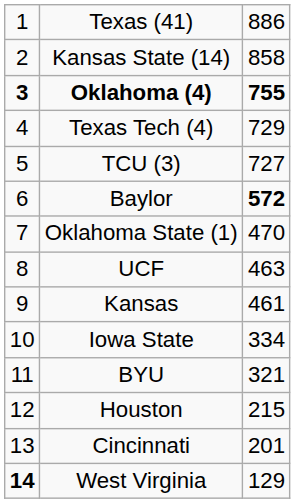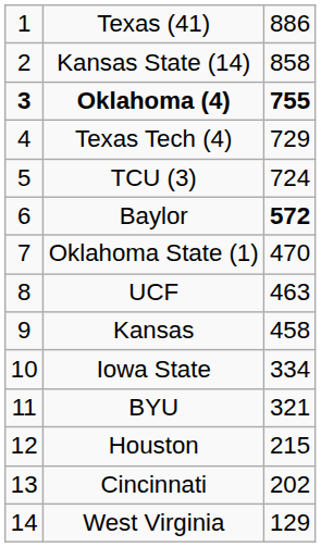 <table class="wikitable sortable">
 <tr align="center">
 <td>1</td>
 <td>Texas (41)</td>
 <td>886</td>
 </tr>
 <tr align="center">
 <td>2</td>
 <td>Kansas State (14)</td>
 <td>858</td>
 </tr>
 <tr align="center">
 <td><strong>3</strong></td>
 <td><strong>Oklahoma (4)</strong></td>
 <td><strong>755</strong></td>
 </tr>
 <tr align="center">
 <td>4</td>
 <td>Texas Tech (4)</td>
 <td>729</td>
 </tr>
 <tr align="center">
 <td>5</td>
 <td>TCU (3)</td>
-<td>727</td>
+<td>724</td>
 </tr>
 <tr align="center">
 <td>6</td>
 <td>Baylor</td>
 <td><strong>572</strong></td>
 </tr>
 <tr align="center">
 <td>7</td>
 <td>Oklahoma State (1)</td>
 <td>470</td>
 </tr>
 <tr align="center">
 <td>8</td>
 <td>UCF</td>
 <td>463</td>
 </tr>
 <tr align="center">
 <td>9</td>
 <td>Kansas</td>
-<td>461</td>
+<td>458</td>
 </tr>
 <tr align="center">
 <td>10</td>
 <td>Iowa State</td>
 <td>334</td>
 </tr>
 <tr align="center">
 <td>11</td>
 <td>BYU</td>
 <td>321</td>
 </tr>
 <tr align="center">
 <td>12</td>
 <td>Houston</td>
 <td>215</td>
 </tr>
 <tr align="center">
 <td>13</td>
 <td>Cincinnati</td>
-<td>201</td>
+<td>202</td>
 </tr>
 <tr align="center">
-<td><strong>14</strong></td>
+<td>14</td>
 <td>West Virginia</td>
 <td>129</td>
 </tr>
 </table>
